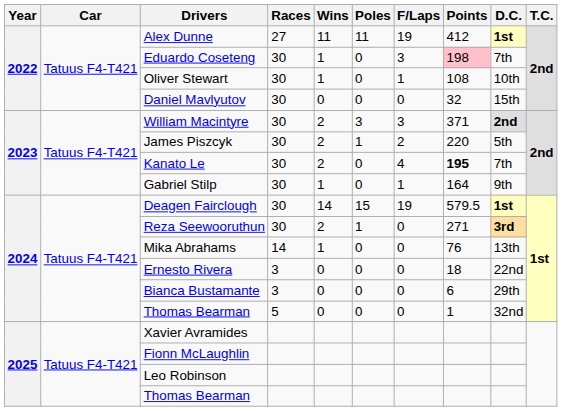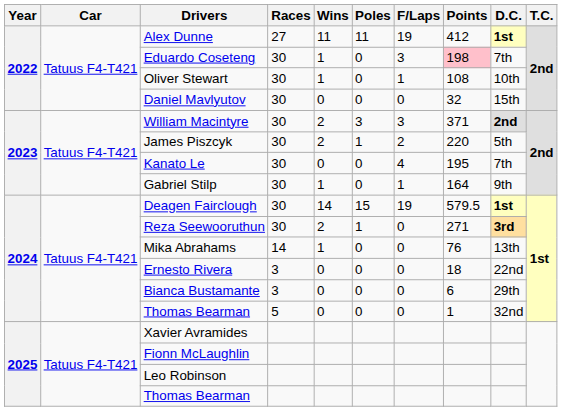 <table class="wikitable" style="font-size:90%">
 <tr>
 <th>Year</th>
 <th>Car</th>
 <th>Drivers</th>
 <th>Races</th>
 <th>Wins</th>
 <th>Poles</th>
 <th>F/Laps</th>
 <th>Points</th>
 <th>D.C.</th>
 <th>T.C.</th>
 </tr>
 <tr>
 <th rowspan="4"><a href='#'>2022</a></th>
 <td rowspan="4"><a href='#'>Tatuus F4-T421</a></td>
 <td> <a href='#'>Alex Dunne</a></td>
 <td>27</td>
 <td>11</td>
 <td>11</td>
 <td>19</td>
 <td>412</td>
 <td style="background:#FFFFBF;"><strong>1st</strong></td>
 <td rowspan="4" style="background:#DFDFDF;"><strong>2nd</strong></td>
 </tr>
 <tr>
 <td> <a href='#'>Eduardo Coseteng</a></td>
 <td>30</td>
 <td>1</td>
 <td>0</td>
 <td>3</td>
 <td style="background: pink;">198</td>
 <td>7th</td>
 </tr>
 <tr>
 <td> Oliver Stewart</td>
 <td>30</td>
 <td>1</td>
 <td>0</td>
 <td>1</td>
 <td>108</td>
 <td>10th</td>
 </tr>
 <tr>
 <td> <a href='#'>Daniel Mavlyutov</a></td>
 <td>30</td>
 <td>0</td>
 <td>0</td>
 <td>0</td>
 <td>32</td>
 <td>15th</td>
 </tr>
 <tr>
 <th rowspan="4"><a href='#'>2023</a></th>
 <td rowspan="4"><a href='#'>Tatuus F4-T421</a></td>
 <td> <a href='#'>William Macintyre</a></td>
 <td>30</td>
 <td>2</td>
 <td>3</td>
 <td>3</td>
 <td>371</td>
 <td style="background:#DFDFDF;"><strong>2nd</strong></td>
 <td rowspan="4" style="background:#DFDFDF;"><strong>2nd</strong></td>
 </tr>
 <tr>
 <td> James Piszcyk</td>
 <td>30</td>
 <td>2</td>
 <td>1</td>
 <td>2</td>
 <td>220</td>
 <td>5th</td>
 </tr>
 <tr>
 <td> <a href='#'>Kanato Le</a></td>
 <td>30</td>
-<td>2</td>
+<td>0</td>
 <td>0</td>
 <td>4</td>
-<td><strong>195</strong></td>
+<td>195</td>
 <td>7th</td>
 </tr>
 <tr>
 <td> Gabriel Stilp</td>
 <td>30</td>
 <td>1</td>
 <td>0</td>
 <td>1</td>
 <td>164</td>
 <td>9th</td>
 </tr>
 <tr>
 <th rowspan="6"><a href='#'>2024</a></th>
 <td rowspan="6"><a href='#'>Tatuus F4-T421</a></td>
 <td> <a href='#'>Deagen Fairclough</a></td>
 <td>30</td>
 <td>14</td>
 <td>15</td>
 <td>19</td>
 <td>579.5</td>
 <td style="background:#FFFFBF;"><strong>1st</strong></td>
 <td rowspan="6" style="background:#FFFFBF;"><strong>1st</strong></td>
 </tr>
 <tr>
 <td> <a href='#'>Reza Seewooruthun</a></td>
 <td>30</td>
 <td>2</td>
 <td>1</td>
 <td>0</td>
 <td>271</td>
 <td style="background:#FFDF9F;"><strong>3rd</strong></td>
 </tr>
 <tr>
 <td> Mika Abrahams</td>
 <td>14</td>
 <td>1</td>
 <td>0</td>
 <td>0</td>
 <td>76</td>
 <td>13th</td>
 </tr>
 <tr>
 <td> <a href='#'>Ernesto Rivera</a></td>
 <td>3</td>
 <td>0</td>
 <td>0</td>
 <td>0</td>
 <td>18</td>
 <td>22nd</td>
 </tr>
 <tr>
 <td> <a href='#'>Bianca Bustamante</a></td>
 <td>3</td>
 <td>0</td>
 <td>0</td>
 <td>0</td>
 <td>6</td>
 <td>29th</td>
 </tr>
 <tr>
 <td> <a href='#'>Thomas Bearman</a></td>
 <td>5</td>
 <td>0</td>
 <td>0</td>
 <td>0</td>
 <td>1</td>
 <td>32nd</td>
 </tr>
 <tr>
 <th rowspan="4"><a href='#'>2025</a></th>
 <td rowspan="4"><a href='#'>Tatuus F4-T421</a></td>
 <td> Xavier Avramides</td>
 <td></td>
 <td></td>
 <td></td>
 <td></td>
 <td></td>
 <td></td>
 <td rowspan="4"></td>
 </tr>
 <tr>
 <td> <a href='#'>Fionn McLaughlin</a></td>
 <td></td>
 <td></td>
 <td></td>
 <td></td>
 <td></td>
 <td></td>
 </tr>
 <tr>
 <td> Leo Robinson</td>
 <td></td>
 <td></td>
 <td></td>
 <td></td>
 <td></td>
 <td></td>
 </tr>
 <tr>
 <td> <a href='#'>Thomas Bearman</a></td>
 <td></td>
 <td></td>
 <td></td>
 <td></td>
 <td></td>
 <td></td>
 </tr>
 </table>
